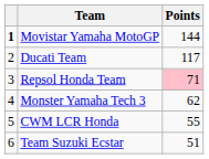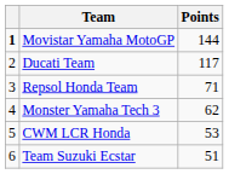 <table class="wikitable" style="font-size: 95%;">
 <tr>
 <th></th>
 <th>Team</th>
 <th>Points</th>
 </tr>
 <tr>
 <td align=center><strong>1</strong></td>
 <td> <a href='#'>Movistar Yamaha MotoGP</a></td>
 <td align=right>144</td>
 </tr>
 <tr>
 <td align=center>2</td>
 <td> <a href='#'>Ducati Team</a></td>
 <td align=right>117</td>
 </tr>
 <tr>
 <td align=center>3</td>
 <td> <a href='#'>Repsol Honda Team</a></td>
-<td align=right style="background: pink;">71</td>
+<td align=right>71</td>
 </tr>
 <tr>
 <td align=center>4</td>
 <td> <a href='#'>Monster Yamaha Tech 3</a></td>
 <td align=right>62</td>
 </tr>
 <tr>
 <td align=center>5</td>
 <td> <a href='#'>CWM LCR Honda</a></td>
-<td align=right>55</td>
+<td align=right>53</td>
 </tr>
 <tr>
 <td align=center>6</td>
 <td> <a href='#'>Team Suzuki Ecstar</a></td>
 <td align=right>51</td>
 </tr>
 </table>
